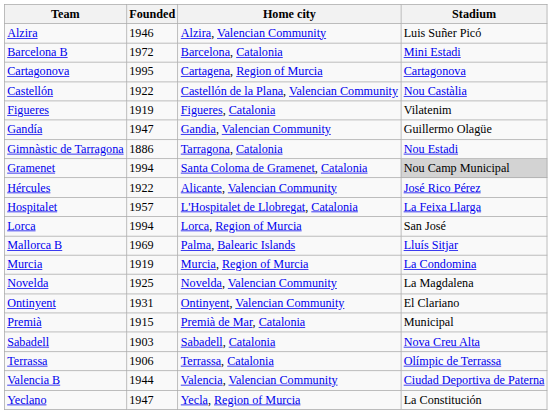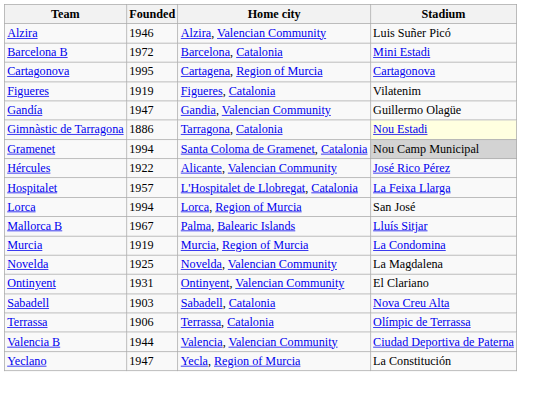 <table class="wikitable sortable">
 <tr>
 <th>Team</th>
 <th>Founded</th>
 <th>Home city</th>
 <th>Stadium</th>
 </tr>
 <tr>
 <td><a href='#'>Alzira</a></td>
 <td>1946</td>
 <td><a href='#'>Alzira</a>, <a href='#'>Valencian Community</a></td>
 <td>Luis Suñer Picó</td>
 </tr>
 <tr>
 <td><a href='#'>Barcelona B</a></td>
 <td>1972</td>
 <td><a href='#'>Barcelona</a>, <a href='#'>Catalonia</a></td>
 <td><a href='#'>Mini Estadi</a></td>
 </tr>
 <tr>
 <td><a href='#'>Cartagonova</a></td>
 <td>1995</td>
 <td><a href='#'>Cartagena</a>, <a href='#'>Region of Murcia</a></td>
 <td><a href='#'>Cartagonova</a></td>
 </tr>
 <tr>
-<td><a href='#'>Castellón</a></td>
-<td>1922</td>
-<td><a href='#'>Castellón de la Plana</a>, <a href='#'>Valencian Community</a></td>
-<td><a href='#'>Nou Castàlia</a></td>
-</tr>
-<tr>
 <td><a href='#'>Figueres</a></td>
 <td>1919</td>
 <td><a href='#'>Figueres</a>, <a href='#'>Catalonia</a></td>
 <td>Vilatenim</td>
 </tr>
 <tr>
 <td><a href='#'>Gandía</a></td>
 <td>1947</td>
 <td><a href='#'>Gandia</a>, <a href='#'>Valencian Community</a></td>
 <td>Guillermo Olagüe</td>
 </tr>
 <tr>
 <td><a href='#'>Gimnàstic de Tarragona</a></td>
 <td>1886</td>
 <td><a href='#'>Tarragona</a>, <a href='#'>Catalonia</a></td>
-<td><a href='#'>Nou Estadi</a></td>
+<td style="background: lightyellow;"><a href='#'>Nou Estadi</a></td>
 </tr>
 <tr>
 <td><a href='#'>Gramenet</a></td>
 <td>1994</td>
 <td><a href='#'>Santa Coloma de Gramenet</a>, <a href='#'>Catalonia</a></td>
 <td style="background: lightgrey;">Nou Camp Municipal</td>
 </tr>
 <tr>
 <td><a href='#'>Hércules</a></td>
 <td>1922</td>
 <td><a href='#'>Alicante</a>, <a href='#'>Valencian Community</a></td>
 <td><a href='#'>José Rico Pérez</a></td>
 </tr>
 <tr>
 <td><a href='#'>Hospitalet</a></td>
 <td>1957</td>
 <td><a href='#'>L'Hospitalet de Llobregat</a>, <a href='#'>Catalonia</a></td>
 <td><a href='#'>La Feixa Llarga</a></td>
 </tr>
 <tr>
 <td><a href='#'>Lorca</a></td>
 <td>1994</td>
 <td><a href='#'>Lorca</a>, <a href='#'>Region of Murcia</a></td>
 <td>San José</td>
 </tr>
 <tr>
 <td><a href='#'>Mallorca B</a></td>
-<td>1969</td>
+<td>1967</td>
 <td><a href='#'>Palma</a>, <a href='#'>Balearic Islands</a></td>
 <td><a href='#'>Lluís Sitjar</a></td>
 </tr>
 <tr>
 <td><a href='#'>Murcia</a></td>
 <td>1919</td>
 <td><a href='#'>Murcia</a>, <a href='#'>Region of Murcia</a></td>
 <td><a href='#'>La Condomina</a></td>
 </tr>
 <tr>
 <td><a href='#'>Novelda</a></td>
 <td>1925</td>
 <td><a href='#'>Novelda</a>, <a href='#'>Valencian Community</a></td>
 <td>La Magdalena</td>
 </tr>
 <tr>
 <td><a href='#'>Ontinyent</a></td>
 <td>1931</td>
 <td><a href='#'>Ontinyent</a>, <a href='#'>Valencian Community</a></td>
 <td>El Clariano</td>
-</tr>
-<tr>
-<td><a href='#'>Premià</a></td>
-<td>1915</td>
-<td><a href='#'>Premià de Mar</a>, <a href='#'>Catalonia</a></td>
-<td>Municipal</td>
 </tr>
 <tr>
 <td><a href='#'>Sabadell</a></td>
 <td>1903</td>
 <td><a href='#'>Sabadell</a>, <a href='#'>Catalonia</a></td>
 <td><a href='#'>Nova Creu Alta</a></td>
 </tr>
 <tr>
 <td><a href='#'>Terrassa</a></td>
 <td>1906</td>
 <td><a href='#'>Terrassa</a>, <a href='#'>Catalonia</a></td>
 <td><a href='#'>Olímpic de Terrassa</a></td>
 </tr>
 <tr>
 <td><a href='#'>Valencia B</a></td>
 <td>1944</td>
 <td><a href='#'>Valencia</a>, <a href='#'>Valencian Community</a></td>
 <td><a href='#'>Ciudad Deportiva de Paterna</a></td>
 </tr>
 <tr>
 <td><a href='#'>Yeclano</a></td>
 <td>1947</td>
 <td><a href='#'>Yecla</a>, <a href='#'>Region of Murcia</a></td>
 <td>La Constitución</td>
 </tr>
 </table>
